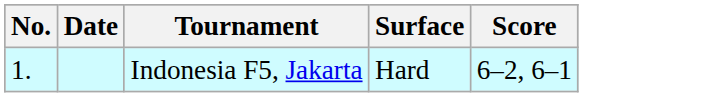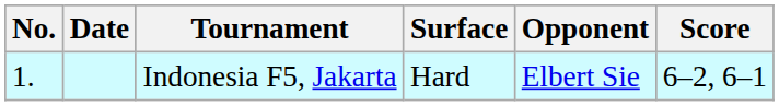 <table class="sortable wikitable">
 <tr>
 <th>No.</th>
 <th>Date</th>
 <th>Tournament</th>
 <th>Surface</th>
+<th>Opponent</th>
 <th class="unsortable">Score</th>
 </tr>
 <tr style="background:#cffcff;">
 <td>1.</td>
 <td></td>
 <td>Indonesia F5, <a href='#'>Jakarta</a></td>
 <td>Hard</td>
+<td> <a href='#'>Elbert Sie</a></td>
 <td>6–2, 6–1</td>
 </tr>
 </table>
